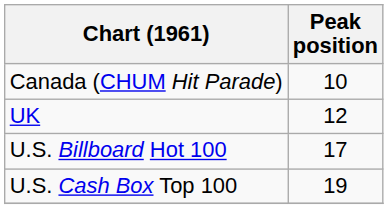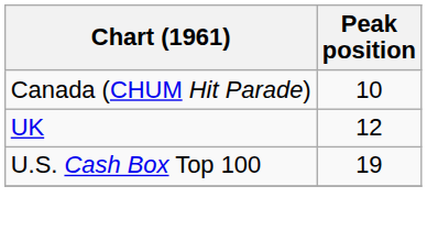 <table class="wikitable">
 <tr>
 <th>Chart (1961)</th>
 <th>Peak<br>position</th>
 </tr>
 <tr>
 <td>Canada (<a href='#'>CHUM</a> <em>Hit Parade</em>)</td>
 <td style="text-align:center;">10</td>
 </tr>
 <tr>
 <td><a href='#'>UK</a></td>
 <td style="text-align:center;">12</td>
 </tr>
 <tr>
-<td>U.S. <em><a href='#'>Billboard</a></em> <a href='#'>Hot 100</a></td>
-<td style="text-align:center;">17</td>
-</tr>
-<tr>
 <td>U.S. <a href='#'><em>Cash Box</em></a> Top 100</td>
 <td align="center">19</td>
 </tr>
 <tr>
 </tr>
 </table>
